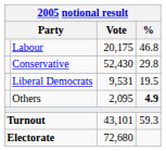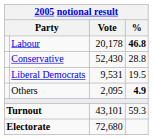 <table class="wikitable">
 <tr>
 <th colspan="4"><a href='#'>2005</a> <a href='#'>notional result</a></th>
 </tr>
 <tr>
 <th bgcolor="#DDDDFF" width="130px" colspan="2">Party</th>
 <th bgcolor="#DDDDFF" width="50px">Vote</th>
 <th bgcolor="#DDDDFF" width="30px">%</th>
 </tr>
 <tr>
 <td></td>
 <td><a href='#'>Labour</a></td>
-<td align=right>20,175</td>
-<td align=right>46.8</td>
+<td align=right>20,178</td>
+<td align=right><strong>46.8</strong></td>
 </tr>
 <tr>
 <td></td>
 <td><a href='#'>Conservative</a></td>
 <td align=right>52,430</td>
-<td align=right>29.8</td>
+<td align=right>28.8</td>
 </tr>
 <tr>
 <td></td>
 <td><a href='#'>Liberal Democrats</a></td>
 <td align=right>9,531</td>
 <td align=right>19.5</td>
 </tr>
 <tr>
 <td></td>
 <td>Others</td>
 <td align=right>2,095</td>
 <td align=right><strong>4.9</strong></td>
 </tr>
 <tr>
 <td colspan="4" bgcolor="#EAECF0"></td>
 </tr>
 <tr>
 <td colspan="2"><strong>Turnout</strong></td>
 <td align=right>43,101</td>
 <td align=right>59.3</td>
 </tr>
 <tr>
 <td colspan="2"><strong>Electorate</strong></td>
 <td align=right>72,680</td>
 </tr>
 </table>
